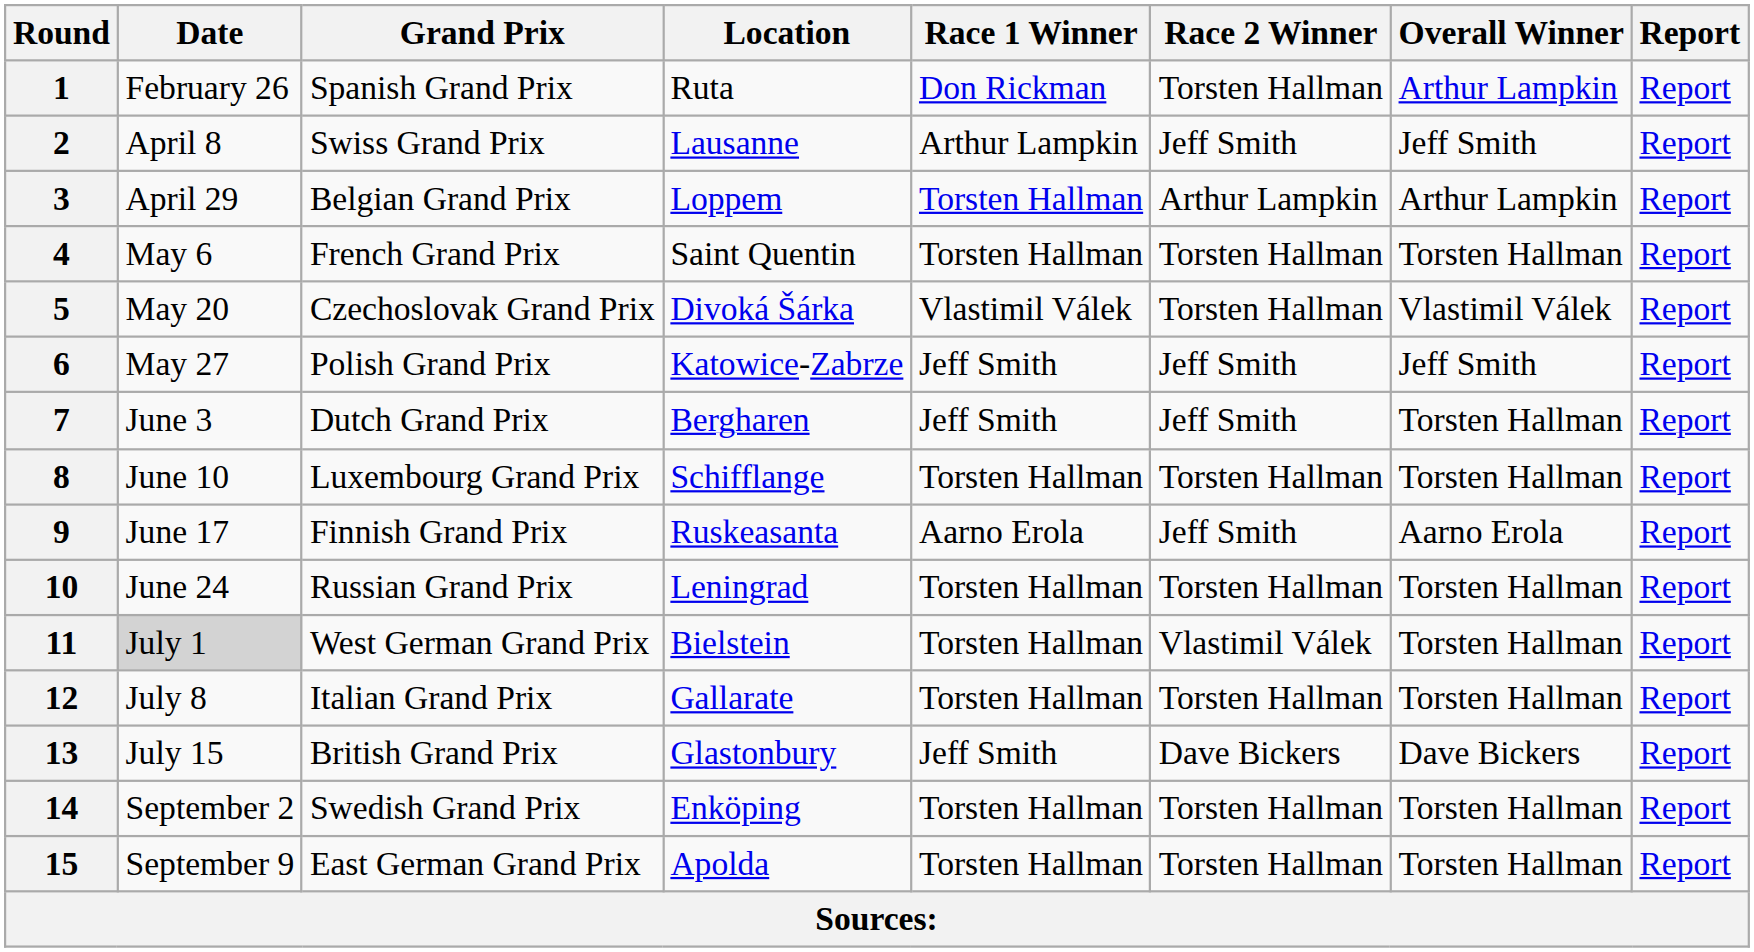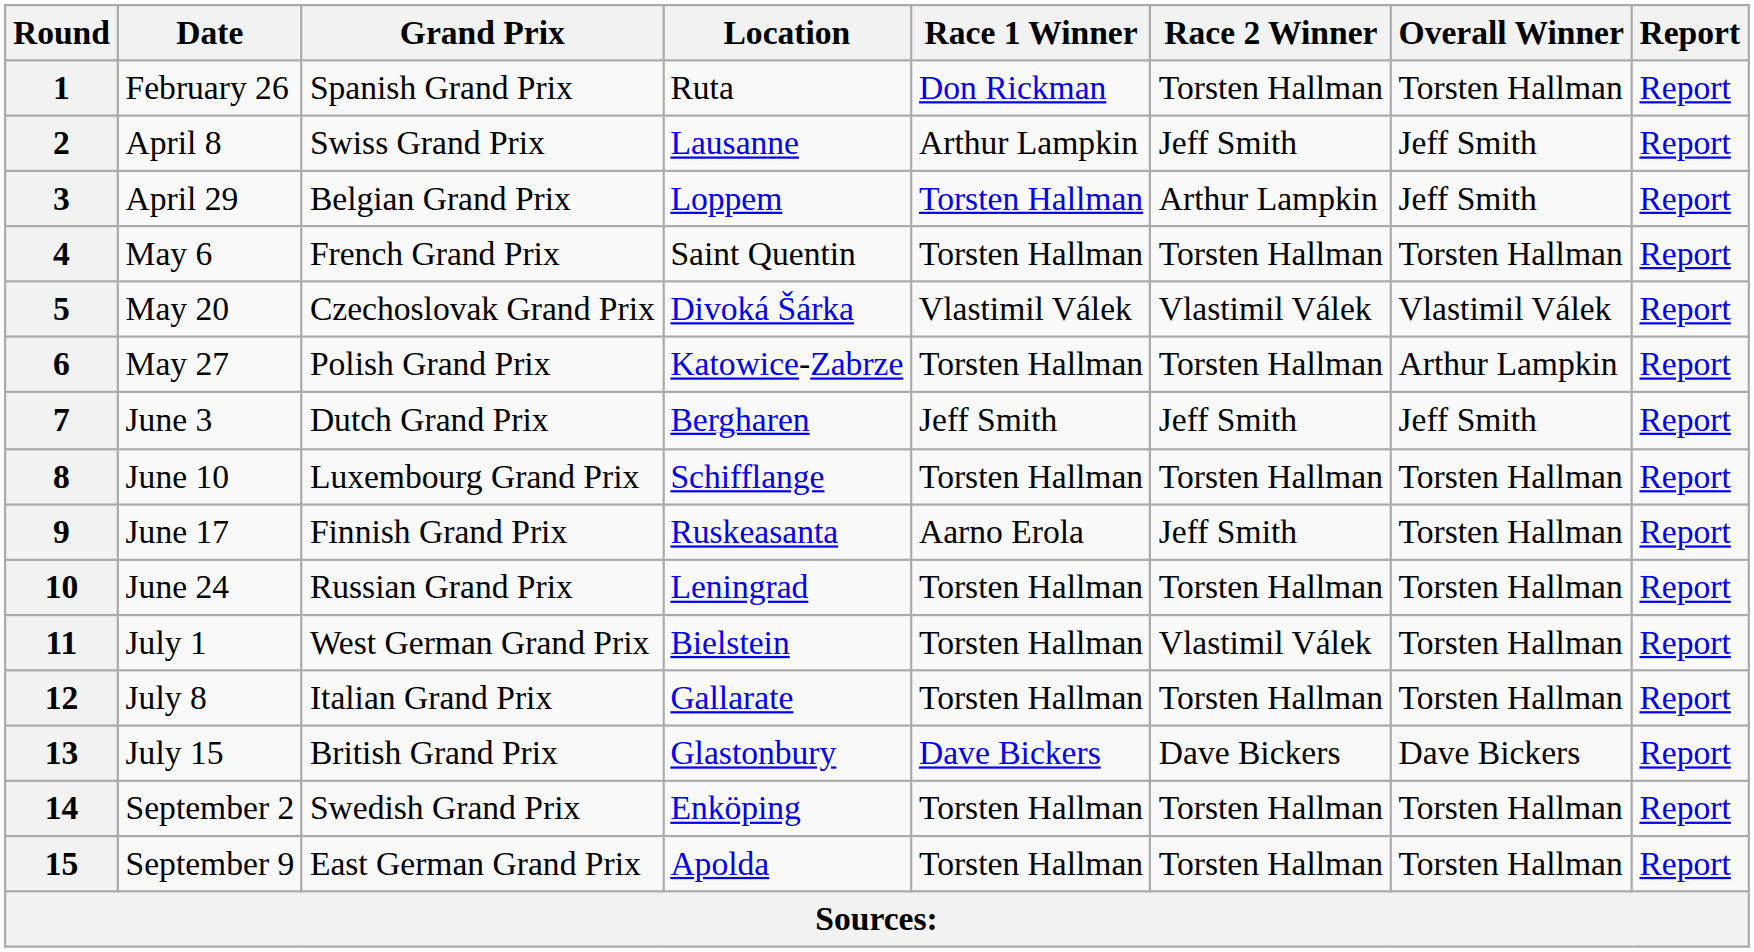 <table class="wikitable" style="font-size: 95%;">
 <tr>
 <th align=center>Round</th>
 <th align=center>Date</th>
 <th align=center>Grand Prix</th>
 <th align=center>Location</th>
 <th align=center>Race 1 Winner</th>
 <th align=center>Race 2 Winner</th>
 <th align=center>Overall Winner</th>
 <th align=center>Report</th>
 </tr>
 <tr>
 <th>1</th>
 <td>February 26</td>
 <td> Spanish Grand Prix</td>
 <td>Ruta</td>
 <td> <a href='#'>Don Rickman</a></td>
 <td> Torsten Hallman</td>
-<td> <a href='#'>Arthur Lampkin</a></td>
+<td> Torsten Hallman</td>
 <td><a href='#'>Report</a></td>
 </tr>
 <tr>
 <th>2</th>
 <td>April 8</td>
 <td> Swiss Grand Prix</td>
 <td><a href='#'>Lausanne</a></td>
 <td> Arthur Lampkin</td>
 <td> Jeff Smith</td>
 <td> Jeff Smith</td>
 <td><a href='#'>Report</a></td>
 </tr>
 <tr>
 <th>3</th>
 <td>April 29</td>
 <td> Belgian Grand Prix</td>
 <td><a href='#'>Loppem</a></td>
 <td> <a href='#'>Torsten Hallman</a></td>
 <td> Arthur Lampkin</td>
-<td> Arthur Lampkin</td>
+<td> Jeff Smith</td>
 <td><a href='#'>Report</a></td>
 </tr>
 <tr>
 <th>4</th>
 <td>May 6</td>
 <td> French Grand Prix</td>
 <td>Saint Quentin</td>
 <td> Torsten Hallman</td>
 <td> Torsten Hallman</td>
 <td> Torsten Hallman</td>
 <td><a href='#'>Report</a></td>
 </tr>
 <tr>
 <th>5</th>
 <td>May 20</td>
 <td> Czechoslovak Grand Prix</td>
 <td><a href='#'>Divoká Šárka</a></td>
 <td> Vlastimil Válek</td>
-<td> Torsten Hallman</td>
+<td> Vlastimil Válek</td>
 <td> Vlastimil Válek</td>
 <td><a href='#'>Report</a></td>
 </tr>
 <tr>
 <th>6</th>
 <td>May 27</td>
 <td> Polish Grand Prix</td>
 <td><a href='#'>Katowice</a>-<a href='#'>Zabrze</a></td>
-<td> Jeff Smith</td>
-<td> Jeff Smith</td>
-<td> Jeff Smith</td>
+<td> Torsten Hallman</td>
+<td> Torsten Hallman</td>
+<td> Arthur Lampkin</td>
 <td><a href='#'>Report</a></td>
 </tr>
 <tr>
 <th>7</th>
 <td>June 3</td>
 <td> Dutch Grand Prix</td>
 <td><a href='#'>Bergharen</a></td>
 <td> Jeff Smith</td>
 <td> Jeff Smith</td>
-<td> Torsten Hallman</td>
+<td> Jeff Smith</td>
 <td><a href='#'>Report</a></td>
 </tr>
 <tr>
 <th>8</th>
 <td>June 10</td>
 <td> Luxembourg Grand Prix</td>
 <td><a href='#'>Schifflange</a></td>
 <td> Torsten Hallman</td>
 <td> Torsten Hallman</td>
 <td> Torsten Hallman</td>
 <td><a href='#'>Report</a></td>
 </tr>
 <tr>
 <th>9</th>
 <td>June 17</td>
 <td> Finnish Grand Prix</td>
 <td><a href='#'>Ruskeasanta</a></td>
 <td> Aarno Erola</td>
 <td> Jeff Smith</td>
-<td> Aarno Erola</td>
+<td> Torsten Hallman</td>
 <td><a href='#'>Report</a></td>
 </tr>
 <tr>
 <th>10</th>
 <td>June 24</td>
 <td> Russian Grand Prix</td>
 <td><a href='#'>Leningrad</a></td>
 <td> Torsten Hallman</td>
 <td> Torsten Hallman</td>
 <td> Torsten Hallman</td>
 <td><a href='#'>Report</a></td>
 </tr>
 <tr>
 <th>11</th>
-<td style="background: lightgrey;">July 1</td>
+<td>July 1</td>
 <td> West German Grand Prix</td>
 <td><a href='#'>Bielstein</a></td>
 <td> Torsten Hallman</td>
 <td> Vlastimil Válek</td>
 <td> Torsten Hallman</td>
 <td><a href='#'>Report</a></td>
 </tr>
 <tr>
 <th>12</th>
 <td>July 8</td>
 <td> Italian Grand Prix</td>
 <td><a href='#'>Gallarate</a></td>
 <td> Torsten Hallman</td>
 <td> Torsten Hallman</td>
 <td> Torsten Hallman</td>
 <td><a href='#'>Report</a></td>
 </tr>
 <tr>
 <th>13</th>
 <td>July 15</td>
 <td> British Grand Prix</td>
 <td><a href='#'>Glastonbury</a></td>
-<td> Jeff Smith</td>
+<td> <a href='#'>Dave Bickers</a></td>
 <td> Dave Bickers</td>
 <td> Dave Bickers</td>
 <td><a href='#'>Report</a></td>
 </tr>
 <tr>
 <th>14</th>
 <td>September 2</td>
 <td> Swedish Grand Prix</td>
 <td><a href='#'>Enköping</a></td>
 <td> Torsten Hallman</td>
 <td> Torsten Hallman</td>
 <td> Torsten Hallman</td>
 <td><a href='#'>Report</a></td>
 </tr>
 <tr>
 <th>15</th>
 <td>September 9</td>
 <td> East German Grand Prix</td>
 <td><a href='#'>Apolda</a></td>
 <td> Torsten Hallman</td>
 <td> Torsten Hallman</td>
 <td> Torsten Hallman</td>
 <td><a href='#'>Report</a></td>
 </tr>
 <tr>
 <th colspan=8>Sources:</th>
 </tr>
 </table>
